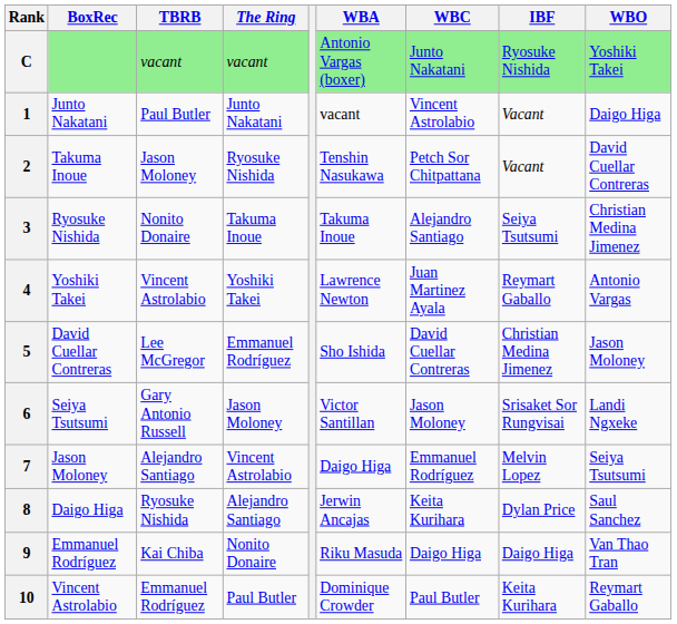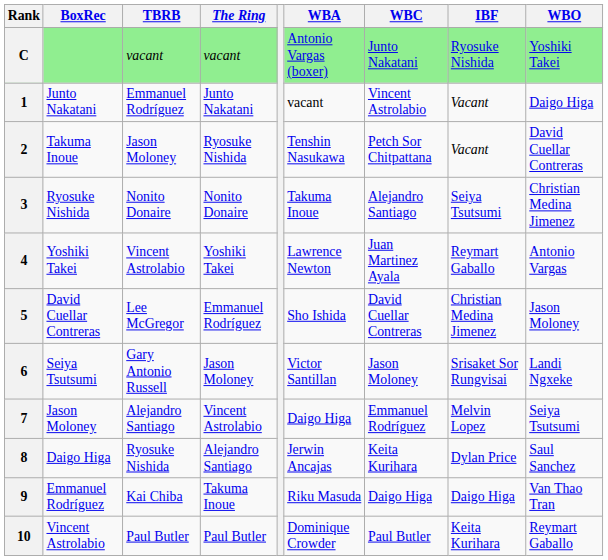 <table class="wikitable" style="text-align:left; font-size:90%; width:100%;">
 <tr>
 <th>Rank</th>
 <th><a href='#'>BoxRec</a></th>
 <th><a href='#'>TBRB</a></th>
 <th><em><a href='#'>The Ring</a></em></th>
 <th rowspan="12" style="width:1%;"></th>
 <th><a href='#'>WBA</a></th>
 <th><a href='#'>WBC</a></th>
 <th><a href='#'>IBF</a></th>
 <th><a href='#'>WBO</a></th>
 </tr>
 <tr style="background:lightgreen;">
 <th scope="row">C</th>
 <td></td>
 <td><em>vacant</em></td>
 <td><em>vacant</em></td>
 <td><a href='#'>Antonio Vargas (boxer)</a></td>
 <td><a href='#'>Junto Nakatani</a></td>
 <td><a href='#'>Ryosuke Nishida</a></td>
 <td><a href='#'>Yoshiki Takei</a></td>
 </tr>
 <tr>
 <th scope="row">1</th>
 <td><a href='#'>Junto Nakatani</a></td>
-<td><a href='#'>Paul Butler</a></td>
+<td><a href='#'>Emmanuel Rodríguez</a></td>
 <td><a href='#'>Junto Nakatani</a></td>
 <td>vacant</td>
 <td><a href='#'>Vincent Astrolabio</a></td>
 <td><em>Vacant</em></td>
 <td><a href='#'>Daigo Higa</a></td>
 </tr>
 <tr>
 <th scope="row">2</th>
 <td><a href='#'>Takuma Inoue</a></td>
 <td><a href='#'>Jason Moloney</a></td>
 <td><a href='#'>Ryosuke Nishida</a></td>
 <td><a href='#'>Tenshin Nasukawa</a></td>
 <td><a href='#'>Petch Sor Chitpattana</a></td>
 <td><em>Vacant</em></td>
 <td><a href='#'>David Cuellar Contreras</a></td>
 </tr>
 <tr>
 <th scope="row">3</th>
 <td><a href='#'>Ryosuke Nishida</a></td>
 <td><a href='#'>Nonito Donaire</a></td>
-<td><a href='#'>Takuma Inoue</a></td>
+<td><a href='#'>Nonito Donaire</a></td>
 <td><a href='#'>Takuma Inoue</a></td>
 <td><a href='#'>Alejandro Santiago</a></td>
 <td><a href='#'>Seiya Tsutsumi</a></td>
 <td><a href='#'>Christian Medina Jimenez</a></td>
 </tr>
 <tr>
 <th scope="row">4</th>
 <td><a href='#'>Yoshiki Takei</a></td>
 <td><a href='#'>Vincent Astrolabio</a></td>
 <td><a href='#'>Yoshiki Takei</a></td>
 <td><a href='#'>Lawrence Newton</a></td>
 <td><a href='#'>Juan Martinez Ayala</a></td>
 <td><a href='#'>Reymart Gaballo</a></td>
 <td><a href='#'>Antonio Vargas</a></td>
 </tr>
 <tr>
 <th scope="row">5</th>
 <td><a href='#'>David Cuellar Contreras</a></td>
 <td><a href='#'>Lee McGregor</a></td>
 <td><a href='#'>Emmanuel Rodríguez</a></td>
 <td><a href='#'>Sho Ishida</a></td>
 <td><a href='#'>David Cuellar Contreras</a></td>
 <td><a href='#'>Christian Medina Jimenez</a></td>
 <td><a href='#'>Jason Moloney</a></td>
 </tr>
 <tr>
 <th scope="row">6</th>
 <td><a href='#'>Seiya Tsutsumi</a></td>
 <td><a href='#'>Gary Antonio Russell</a></td>
 <td><a href='#'>Jason Moloney</a></td>
 <td><a href='#'>Victor Santillan</a></td>
 <td><a href='#'>Jason Moloney</a></td>
 <td><a href='#'>Srisaket Sor Rungvisai</a></td>
 <td><a href='#'>Landi Ngxeke</a></td>
 </tr>
 <tr>
 <th scope="row">7</th>
 <td><a href='#'>Jason Moloney</a></td>
 <td><a href='#'>Alejandro Santiago</a></td>
 <td><a href='#'>Vincent Astrolabio</a></td>
 <td><a href='#'>Daigo Higa</a></td>
 <td><a href='#'>Emmanuel Rodríguez</a></td>
 <td><a href='#'>Melvin Lopez</a></td>
 <td><a href='#'>Seiya Tsutsumi</a></td>
 </tr>
 <tr>
 <th scope="row">8</th>
 <td><a href='#'>Daigo Higa</a></td>
 <td><a href='#'>Ryosuke Nishida</a></td>
 <td><a href='#'>Alejandro Santiago</a></td>
 <td><a href='#'>Jerwin Ancajas</a></td>
 <td><a href='#'>Keita Kurihara</a></td>
 <td><a href='#'>Dylan Price</a></td>
 <td><a href='#'>Saul Sanchez</a></td>
 </tr>
 <tr>
 <th scope="row">9</th>
 <td><a href='#'>Emmanuel Rodríguez</a></td>
 <td><a href='#'>Kai Chiba</a></td>
-<td><a href='#'>Nonito Donaire</a></td>
+<td><a href='#'>Takuma Inoue</a></td>
 <td><a href='#'>Riku Masuda</a></td>
 <td><a href='#'>Daigo Higa</a></td>
 <td><a href='#'>Daigo Higa</a></td>
 <td><a href='#'>Van Thao Tran</a></td>
 </tr>
 <tr>
 <th scope="row">10</th>
 <td><a href='#'>Vincent Astrolabio</a></td>
-<td><a href='#'>Emmanuel Rodríguez</a></td>
+<td><a href='#'>Paul Butler</a></td>
 <td><a href='#'>Paul Butler</a></td>
 <td><a href='#'>Dominique Crowder</a></td>
 <td><a href='#'>Paul Butler</a></td>
 <td><a href='#'>Keita Kurihara</a></td>
 <td><a href='#'>Reymart Gaballo</a></td>
 </tr>
 </table>
